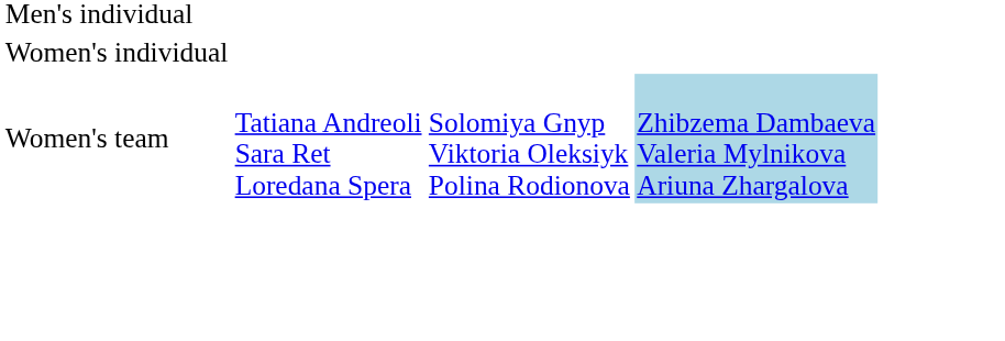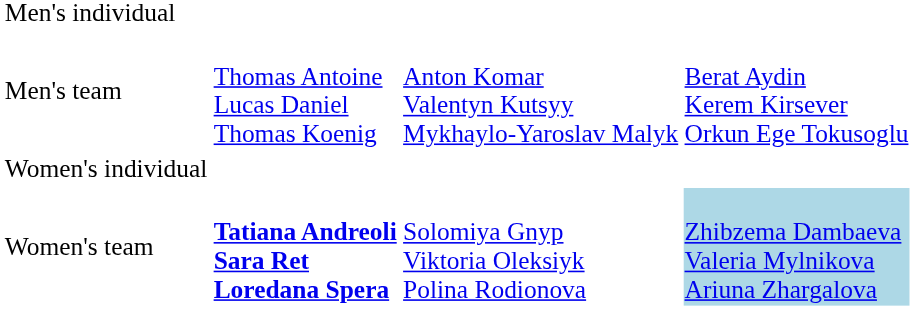 <table>
 <tr>
 <td>Men's individual</td>
 <td></td>
 <td></td>
 <td></td>
+<td></td>
+</tr>
+<tr>
+<td>Men's team</td>
+<td><br><a href='#'>Thomas Antoine</a><br><a href='#'>Lucas Daniel</a><br><a href='#'>Thomas Koenig</a></td>
+<td><br><a href='#'>Anton Komar</a><br><a href='#'>Valentyn Kutsyy</a><br><a href='#'>Mykhaylo-Yaroslav Malyk</a></td>
+<td><br><a href='#'>Berat Aydin</a><br><a href='#'>Kerem Kirsever</a><br><a href='#'>Orkun Ege Tokusoglu</a></td>
 <td></td>
 </tr>
 <tr>
 <td>Women's individual</td>
 <td></td>
 <td></td>
 <td></td>
 <td></td>
 </tr>
 <tr>
 <td>Women's team</td>
-<td><br><a href='#'>Tatiana Andreoli</a><br><a href='#'>Sara Ret</a><br><a href='#'>Loredana Spera</a></td>
+<td><strong><br><a href='#'>Tatiana Andreoli</a><br><a href='#'>Sara Ret</a><br><a href='#'>Loredana Spera</a></strong></td>
 <td><br><a href='#'>Solomiya Gnyp</a><br><a href='#'>Viktoria Oleksiyk</a><br><a href='#'>Polina Rodionova</a></td>
 <td style="background: lightblue;"><br><a href='#'>Zhibzema Dambaeva</a><br><a href='#'>Valeria Mylnikova</a><br><a href='#'>Ariuna Zhargalova</a></td>
 <td></td>
 </tr>
 </table>
